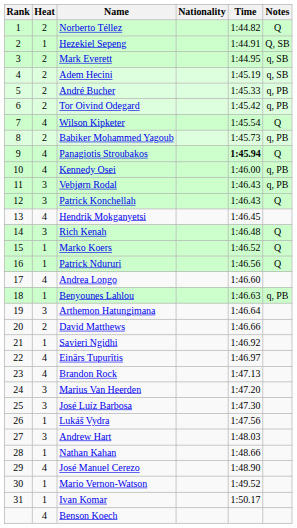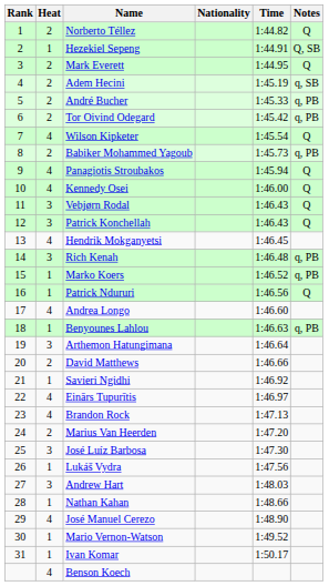 <table class="wikitable sortable" style="text-align:center">
 <tr>
 <th>Rank</th>
 <th>Heat</th>
 <th>Name</th>
 <th>Nationality</th>
 <th>Time</th>
 <th>Notes</th>
 </tr>
 <tr bgcolor=ccffcc>
 <td>1</td>
 <td>2</td>
 <td align=left><a href='#'>Norberto Téllez</a></td>
 <td align=left></td>
 <td>1:44.82</td>
 <td>Q</td>
 </tr>
 <tr bgcolor=ccffcc>
 <td>2</td>
 <td>1</td>
 <td align=left><a href='#'>Hezekiel Sepeng</a></td>
 <td align=left></td>
 <td>1:44.91</td>
 <td>Q, SB</td>
 </tr>
 <tr bgcolor=ccffcc>
 <td>3</td>
 <td>2</td>
 <td align=left><a href='#'>Mark Everett</a></td>
 <td align=left></td>
 <td>1:44.95</td>
-<td>q, SB</td>
+<td>Q</td>
 </tr>
 <tr bgcolor=ddffdd>
 <td>4</td>
 <td>2</td>
 <td align=left><a href='#'>Adem Hecini</a></td>
 <td align=left></td>
 <td>1:45.19</td>
 <td>q, SB</td>
 </tr>
 <tr bgcolor=ddffdd>
 <td>5</td>
 <td>2</td>
 <td align=left><a href='#'>André Bucher</a></td>
 <td align=left></td>
 <td>1:45.33</td>
 <td>q, PB</td>
 </tr>
 <tr bgcolor=ddffdd>
 <td>6</td>
 <td>2</td>
 <td align=left><a href='#'>Tor Oivind Odegard</a></td>
 <td align=left></td>
 <td>1:45.42</td>
 <td>q, PB</td>
 </tr>
 <tr bgcolor=ccffcc>
 <td>7</td>
 <td>4</td>
 <td align=left><a href='#'>Wilson Kipketer</a></td>
 <td align=left></td>
 <td>1:45.54</td>
 <td>Q</td>
 </tr>
 <tr bgcolor=ddffdd>
 <td>8</td>
 <td>2</td>
 <td align=left><a href='#'>Babiker Mohammed Yagoub</a></td>
 <td align=left></td>
 <td>1:45.73</td>
 <td>q, PB</td>
 </tr>
 <tr bgcolor=ccffcc>
 <td>9</td>
 <td>4</td>
 <td align=left><a href='#'>Panagiotis Stroubakos</a></td>
 <td align=left></td>
-<td><strong>1:45.94</strong></td>
+<td>1:45.94</td>
 <td>Q</td>
 </tr>
 <tr bgcolor=ccffcc>
 <td>10</td>
 <td>4</td>
 <td align=left><a href='#'>Kennedy Osei</a></td>
 <td align=left></td>
 <td>1:46.00</td>
-<td>q, PB</td>
+<td>Q</td>
 </tr>
 <tr bgcolor=ccffcc>
 <td>11</td>
 <td>3</td>
 <td align=left><a href='#'>Vebjørn Rodal</a></td>
 <td align=left></td>
 <td>1:46.43</td>
-<td>q, PB</td>
+<td>Q</td>
 </tr>
 <tr bgcolor=ccffcc>
 <td>12</td>
 <td>3</td>
 <td align=left><a href='#'>Patrick Konchellah</a></td>
 <td align=left></td>
 <td>1:46.43</td>
 <td>Q</td>
 </tr>
 <tr>
 <td>13</td>
 <td>4</td>
 <td align=left><a href='#'>Hendrik Mokganyetsi</a></td>
 <td align=left></td>
 <td>1:46.45</td>
 <td></td>
 </tr>
 <tr bgcolor=ccffcc>
 <td>14</td>
 <td>3</td>
 <td align=left><a href='#'>Rich Kenah</a></td>
 <td align=left></td>
 <td>1:46.48</td>
-<td>Q</td>
+<td>q, PB</td>
 </tr>
 <tr bgcolor=ccffcc>
 <td>15</td>
 <td>1</td>
 <td align=left><a href='#'>Marko Koers</a></td>
 <td align=left></td>
 <td>1:46.52</td>
-<td>Q</td>
+<td>q, PB</td>
 </tr>
 <tr bgcolor=ccffcc>
 <td>16</td>
 <td>1</td>
 <td align=left><a href='#'>Patrick Ndururi</a></td>
 <td align=left></td>
 <td>1:46.56</td>
 <td>Q</td>
 </tr>
 <tr>
 <td>17</td>
 <td>4</td>
 <td align=left><a href='#'>Andrea Longo</a></td>
 <td align=left></td>
 <td>1:46.60</td>
 <td></td>
 </tr>
 <tr bgcolor=ccffcc>
 <td>18</td>
 <td>1</td>
 <td align=left><a href='#'>Benyounes Lahlou</a></td>
 <td align=left></td>
 <td>1:46.63</td>
 <td>q, PB</td>
 </tr>
 <tr>
 <td>19</td>
 <td>3</td>
 <td align=left><a href='#'>Arthemon Hatungimana</a></td>
 <td align=left></td>
 <td>1:46.64</td>
 <td></td>
 </tr>
 <tr>
 <td>20</td>
 <td>2</td>
 <td align=left><a href='#'>David Matthews</a></td>
 <td align=left></td>
 <td>1:46.66</td>
 <td></td>
 </tr>
 <tr>
 <td>21</td>
 <td>1</td>
 <td align=left><a href='#'>Savieri Ngidhi</a></td>
 <td align=left></td>
 <td>1:46.92</td>
 <td></td>
 </tr>
 <tr>
 <td>22</td>
 <td>4</td>
 <td align=left><a href='#'>Einārs Tupurītis</a></td>
 <td align=left></td>
 <td>1:46.97</td>
 <td></td>
 </tr>
 <tr>
 <td>23</td>
 <td>4</td>
 <td align=left><a href='#'>Brandon Rock</a></td>
 <td align=left></td>
 <td>1:47.13</td>
 <td></td>
 </tr>
 <tr>
 <td>24</td>
-<td>3</td>
+<td>2</td>
 <td align=left><a href='#'>Marius Van Heerden</a></td>
 <td align=left></td>
 <td>1:47.20</td>
 <td></td>
 </tr>
 <tr>
 <td>25</td>
 <td>3</td>
 <td align=left><a href='#'>José Luíz Barbosa</a></td>
 <td align=left></td>
 <td>1:47.30</td>
 <td></td>
 </tr>
 <tr>
 <td>26</td>
 <td>1</td>
 <td align=left><a href='#'>Lukáš Vydra</a></td>
 <td align=left></td>
 <td>1:47.56</td>
 <td></td>
 </tr>
 <tr>
 <td>27</td>
 <td>3</td>
 <td align=left><a href='#'>Andrew Hart</a></td>
 <td align=left></td>
 <td>1:48.03</td>
 <td></td>
 </tr>
 <tr>
 <td>28</td>
 <td>1</td>
 <td align=left><a href='#'>Nathan Kahan</a></td>
 <td align=left></td>
 <td>1:48.66</td>
 <td></td>
 </tr>
 <tr>
 <td>29</td>
 <td>4</td>
 <td align=left><a href='#'>José Manuel Cerezo</a></td>
 <td align=left></td>
 <td>1:48.90</td>
 <td></td>
 </tr>
 <tr>
 <td>30</td>
 <td>1</td>
 <td align=left><a href='#'>Mario Vernon-Watson</a></td>
 <td align=left></td>
 <td>1:49.52</td>
 <td></td>
 </tr>
 <tr>
 <td>31</td>
 <td>1</td>
 <td align=left><a href='#'>Ivan Komar</a></td>
 <td align=left></td>
 <td>1:50.17</td>
 <td></td>
 </tr>
 <tr>
 <td></td>
 <td>4</td>
 <td align=left><a href='#'>Benson Koech</a></td>
 <td align=left></td>
 <td></td>
 <td></td>
 </tr>
 </table>
